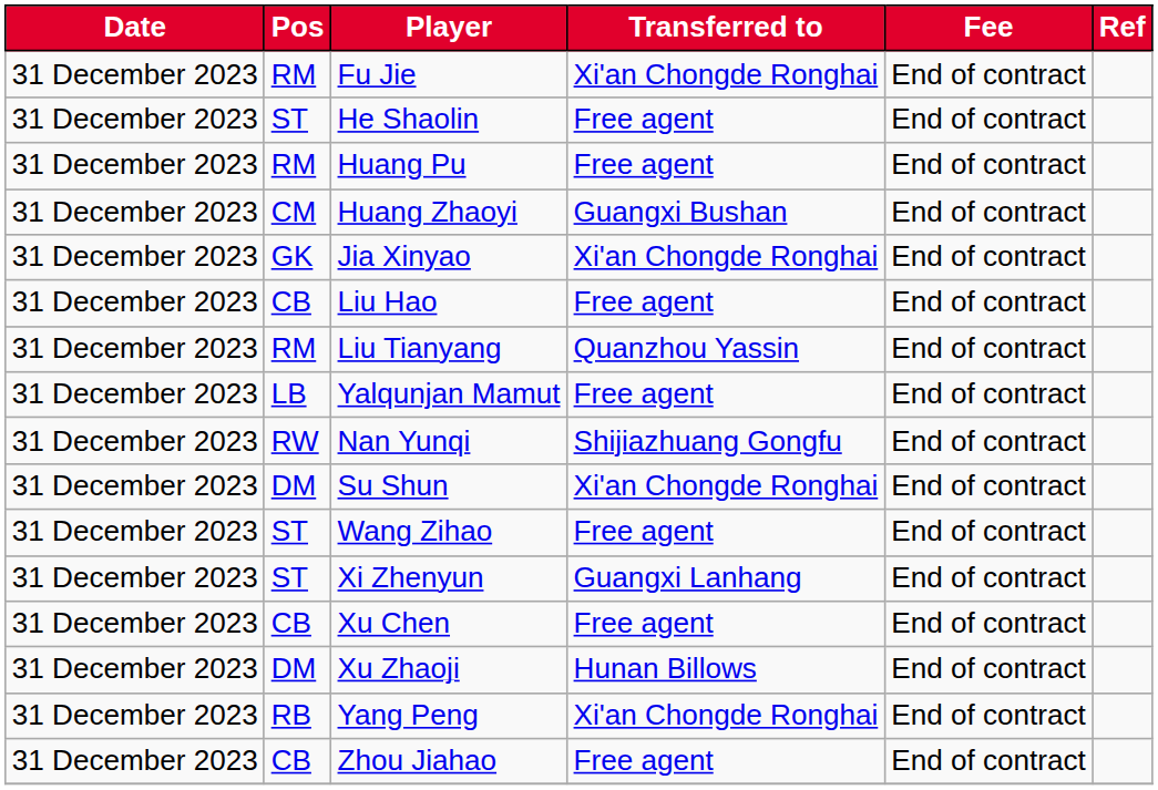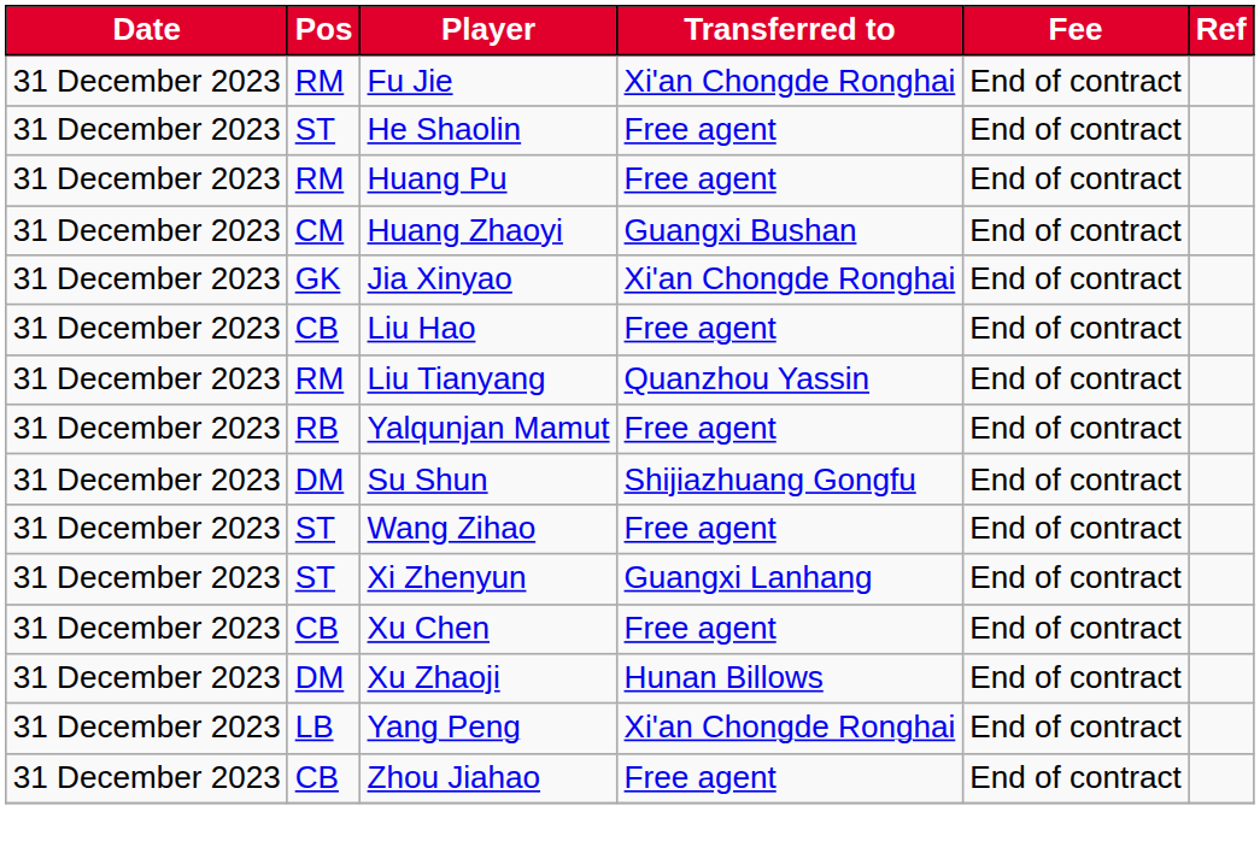 <table class="wikitable plainrowheaders sortable">
 <tr>
 <th style="background:#E1002C; color:#FFFFFF; border:1px solid #000000">Date</th>
 <th style="background:#E1002C; color:#FFFFFF; border:1px solid #000000">Pos</th>
 <th style="background:#E1002C; color:#FFFFFF; border:1px solid #000000">Player</th>
 <th style="background:#E1002C; color:#FFFFFF; border:1px solid #000000">Transferred to</th>
 <th style="background:#E1002C; color:#FFFFFF; border:1px solid #000000">Fee</th>
 <th style="background:#E1002C; color:#FFFFFF; border:1px solid #000000">Ref</th>
 </tr>
 <tr>
 <td>31 December 2023</td>
 <td><a href='#'>RM</a></td>
 <td data-sort-value="Fu, Jie"> <a href='#'>Fu Jie</a></td>
 <td> <a href='#'>Xi'an Chongde Ronghai</a></td>
 <td>End of contract</td>
 <td></td>
 </tr>
 <tr>
 <td>31 December 2023</td>
 <td><a href='#'>ST</a></td>
 <td data-sort-value="He, Shaolin"> <a href='#'>He Shaolin</a></td>
 <td><a href='#'>Free agent</a></td>
 <td>End of contract</td>
 <td></td>
 </tr>
 <tr>
 <td>31 December 2023</td>
 <td><a href='#'>RM</a></td>
 <td data-sort-value="Huang, Pu"> <a href='#'>Huang Pu</a></td>
 <td><a href='#'>Free agent</a></td>
 <td>End of contract</td>
 <td></td>
 </tr>
 <tr>
 <td>31 December 2023</td>
 <td><a href='#'>CM</a></td>
 <td data-sort-value="Huang, Zhaoyi"> <a href='#'>Huang Zhaoyi</a></td>
 <td> <a href='#'>Guangxi Bushan</a></td>
 <td>End of contract</td>
 <td></td>
 </tr>
 <tr>
 <td>31 December 2023</td>
 <td><a href='#'>GK</a></td>
 <td data-sort-value="Jia, Xinyao"> <a href='#'>Jia Xinyao</a></td>
 <td> <a href='#'>Xi'an Chongde Ronghai</a></td>
 <td>End of contract</td>
 <td></td>
 </tr>
 <tr>
 <td>31 December 2023</td>
 <td><a href='#'>CB</a></td>
 <td data-sort-value="Liu, Hao"> <a href='#'>Liu Hao</a></td>
 <td><a href='#'>Free agent</a></td>
 <td>End of contract</td>
 <td></td>
 </tr>
 <tr>
 <td>31 December 2023</td>
 <td><a href='#'>RM</a></td>
 <td data-sort-value="Liu, Tianyang"> <a href='#'>Liu Tianyang</a></td>
 <td> <a href='#'>Quanzhou Yassin</a></td>
 <td>End of contract</td>
 <td></td>
 </tr>
 <tr>
 <td>31 December 2023</td>
-<td><a href='#'>LB</a></td>
+<td><a href='#'>RB</a></td>
 <td data-sort-value="Mamut, Yalqunjan"> <a href='#'>Yalqunjan Mamut</a></td>
 <td><a href='#'>Free agent</a></td>
 <td>End of contract</td>
 <td></td>
 </tr>
 <tr>
 <td>31 December 2023</td>
-<td><a href='#'>RW</a></td>
-<td data-sort-value="Nan, Yunqi"> <a href='#'>Nan Yunqi</a></td>
-<td> <a href='#'>Shijiazhuang Gongfu</a></td>
-<td>End of contract</td>
-<td></td>
-</tr>
-<tr>
-<td>31 December 2023</td>
 <td><a href='#'>DM</a></td>
 <td data-sort-value="Su, Shun"> <a href='#'>Su Shun</a></td>
-<td> <a href='#'>Xi'an Chongde Ronghai</a></td>
+<td> <a href='#'>Shijiazhuang Gongfu</a></td>
 <td>End of contract</td>
 <td></td>
 </tr>
 <tr>
 <td>31 December 2023</td>
 <td><a href='#'>ST</a></td>
 <td data-sort-value="Wang, Zihao"> <a href='#'>Wang Zihao</a></td>
 <td><a href='#'>Free agent</a></td>
 <td>End of contract</td>
 <td></td>
 </tr>
 <tr>
 <td>31 December 2023</td>
 <td><a href='#'>ST</a></td>
 <td data-sort-value="Xi, Zhenyun"> <a href='#'>Xi Zhenyun</a></td>
 <td> <a href='#'>Guangxi Lanhang</a></td>
 <td>End of contract</td>
 <td></td>
 </tr>
 <tr>
 <td>31 December 2023</td>
 <td><a href='#'>CB</a></td>
 <td data-sort-value="Xu, Chen"> <a href='#'>Xu Chen</a></td>
 <td><a href='#'>Free agent</a></td>
 <td>End of contract</td>
 <td></td>
 </tr>
 <tr>
 <td>31 December 2023</td>
 <td><a href='#'>DM</a></td>
 <td data-sort-value="Xu, Zhaoji"> <a href='#'>Xu Zhaoji</a></td>
 <td> <a href='#'>Hunan Billows</a></td>
 <td>End of contract</td>
 <td></td>
 </tr>
 <tr>
 <td>31 December 2023</td>
-<td><a href='#'>RB</a></td>
+<td><a href='#'>LB</a></td>
 <td data-sort-value="Yang, Peng"> <a href='#'>Yang Peng</a></td>
 <td> <a href='#'>Xi'an Chongde Ronghai</a></td>
 <td>End of contract</td>
 <td></td>
 </tr>
 <tr>
 <td>31 December 2023</td>
 <td><a href='#'>CB</a></td>
 <td data-sort-value="Zhou, Jiahao"> <a href='#'>Zhou Jiahao</a></td>
 <td><a href='#'>Free agent</a></td>
 <td>End of contract</td>
 <td></td>
 </tr>
 <tr>
 </tr>
 </table>
